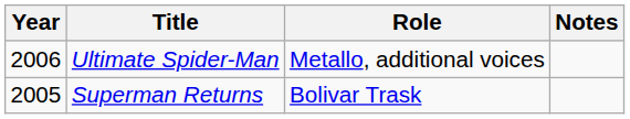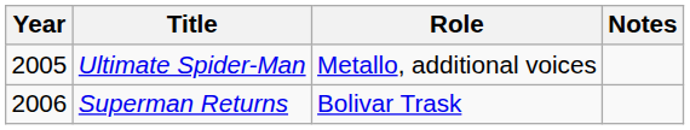 <table class="wikitable sortable">
 <tr>
 <th>Year</th>
 <th>Title</th>
 <th>Role</th>
 <th class="unsortable">Notes</th>
 </tr>
 <tr>
-<td>2006</td>
+<td>2005</td>
 <td><em><a href='#'>Ultimate Spider-Man</a></em></td>
 <td><a href='#'>Metallo</a>, additional voices</td>
 <td></td>
 </tr>
 <tr>
-<td>2005</td>
+<td>2006</td>
 <td><em><a href='#'>Superman Returns</a></em></td>
 <td><a href='#'>Bolivar Trask</a></td>
 <td></td>
 </tr>
 </table>
